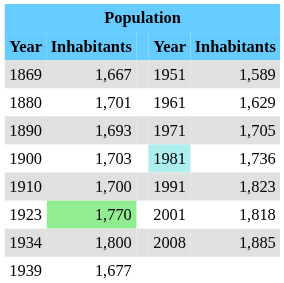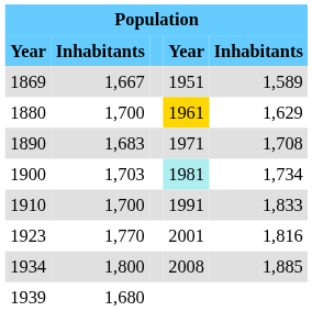 <table class="toccolours" align="right" cellpadding="4" cellspacing="0" style="margin:0 0 1em 1em; font-size: 95%;">
 <tr>
 <th colspan=5 bgcolor="#66CCFF" align="center">Population</th>
 </tr>
 <tr>
 </tr>
 <tr style="background-color:#66CCFF">
 <th>Year</th>
 <th align="right">Inhabitants</th>
 <th> </th>
 <th>Year</th>
 <th align="right">Inhabitants</th>
 </tr>
 <tr>
 </tr>
 <tr style="background-color:#E0E0E0">
 <td>1869</td>
 <td align="right">1,667</td>
 <td> </td>
 <td>1951</td>
 <td align="right">1,589</td>
 </tr>
 <tr>
 <td>1880</td>
-<td align="right">1,701</td>
+<td align="right">1,700</td>
 <td> </td>
-<td>1961</td>
+<td style="background: gold;">1961</td>
 <td align="right">1,629</td>
 </tr>
 <tr>
 </tr>
 <tr style="background-color:#E0E0E0">
 <td>1890</td>
-<td align="right">1,693</td>
+<td align="right">1,683</td>
 <td> </td>
 <td>1971</td>
-<td align="right">1,705</td>
+<td align="right">1,708</td>
 </tr>
 <tr>
 <td>1900</td>
 <td align="right">1,703</td>
 <td> </td>
 <td style="background: paleturquoise;">1981</td>
-<td align="right">1,736</td>
+<td align="right">1,734</td>
 </tr>
 <tr>
 </tr>
 <tr style="background-color:#E0E0E0">
 <td>1910</td>
 <td align="right">1,700</td>
 <td> </td>
 <td>1991</td>
-<td align="right">1,823</td>
+<td align="right">1,833</td>
 </tr>
 <tr>
 <td>1923</td>
-<td align="right" style="background: lightgreen;">1,770</td>
+<td align="right">1,770</td>
 <td> </td>
 <td>2001</td>
-<td align="right">1,818</td>
+<td align="right">1,816</td>
 </tr>
 <tr>
 </tr>
 <tr style="background-color:#E0E0E0">
 <td>1934</td>
 <td align="right">1,800</td>
 <td> </td>
 <td>2008</td>
 <td align="right">1,885</td>
 </tr>
 <tr>
 <td>1939</td>
-<td align="right">1,677</td>
+<td align="right">1,680</td>
 <td></td>
 </tr>
 <tr>
 </tr>
 </table>
